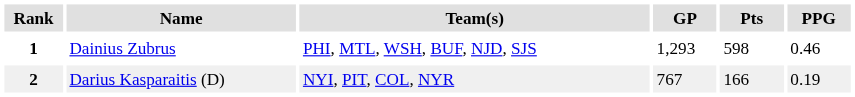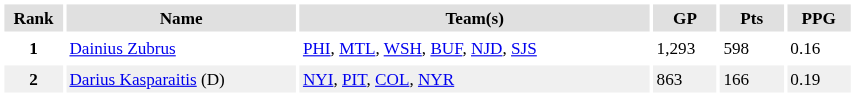 <table id="Table3" cellspacing="3" cellpadding="3" style="font-size:95%;">
 <tr style="text-align:center; background:#e0e0e0">
 <th style="width:3em;">Rank</th>
 <th style="width:13em;">Name</th>
 <th style="width:20em;">Team(s)</th>
 <th style="width:3.3em;">GP</th>
 <th style="width:3.3em;">Pts</th>
 <th style="width:3.3em;">PPG</th>
 </tr>
 <tr>
 <th>1</th>
 <td><a href='#'>Dainius Zubrus</a></td>
 <td><a href='#'>PHI</a>, <a href='#'>MTL</a>, <a href='#'>WSH</a>, <a href='#'>BUF</a>, <a href='#'>NJD</a>, <a href='#'>SJS</a></td>
 <td>1,293</td>
 <td>598</td>
-<td>0.46</td>
+<td>0.16</td>
 </tr>
 <tr style="background:#f0f0f0;">
 <th>2</th>
 <td><a href='#'>Darius Kasparaitis</a> (D)</td>
 <td><a href='#'>NYI</a>, <a href='#'>PIT</a>, <a href='#'>COL</a>, <a href='#'>NYR</a></td>
-<td>767</td>
+<td>863</td>
 <td>166</td>
 <td>0.19</td>
 </tr>
 </table>
